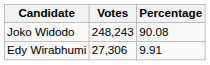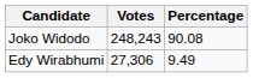 <table class="wikitable">
 <tr>
 <th>Candidate</th>
 <th>Votes</th>
 <th>Percentage</th>
 </tr>
 <tr>
 <td>Joko Widodo</td>
 <td>248,243</td>
 <td>90.08</td>
 </tr>
 <tr>
 <td>Edy Wirabhumi</td>
 <td>27,306</td>
-<td>9.91</td>
+<td>9.49</td>
 </tr>
 </table>
